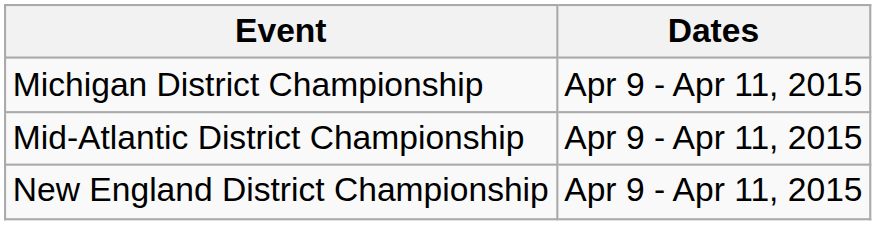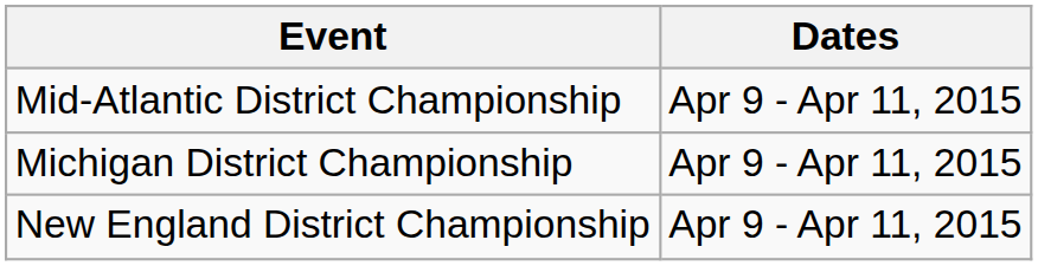 <table class="wikitable">
 <tr>
 <th>Event</th>
 <th>Dates</th>
 </tr>
 <tr>
-<td>Michigan District Championship</td>
+<td>Mid-Atlantic District Championship</td>
 <td>Apr 9 - Apr 11, 2015</td>
 </tr>
 <tr>
-<td>Mid-Atlantic District Championship</td>
+<td>Michigan District Championship</td>
 <td>Apr 9 - Apr 11, 2015</td>
 </tr>
 <tr>
 <td>New England District Championship</td>
 <td>Apr 9 - Apr 11, 2015</td>
 </tr>
 </table>
